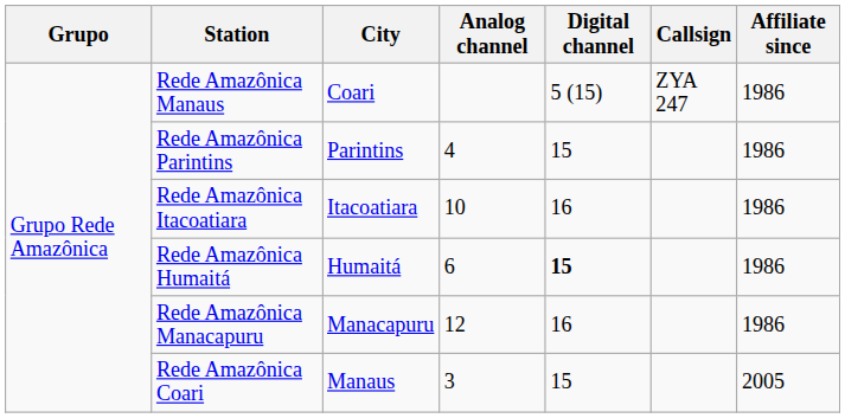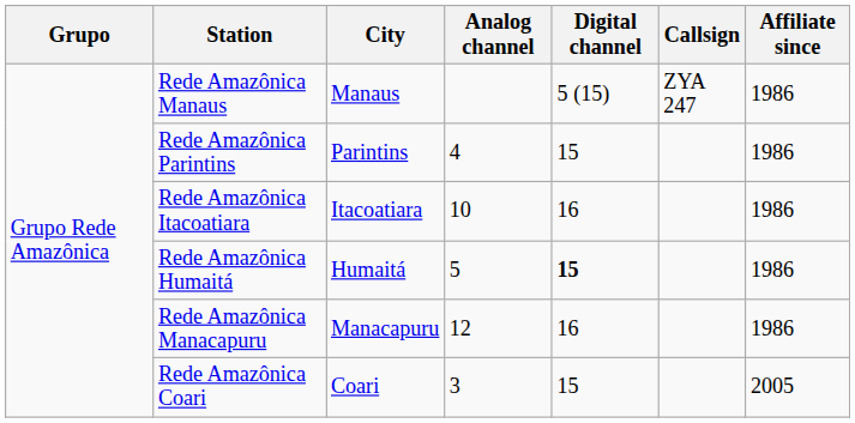 <table class = "wikitable" style = "width: 100%">
 <tr>
 <th>Grupo</th>
 <th>Station</th>
 <th>City</th>
 <th>Analog channel</th>
 <th>Digital channel</th>
 <th>Callsign</th>
 <th>Affiliate since</th>
 </tr>
 <tr>
 <td rowspan="6"><a href='#'>Grupo Rede Amazônica</a></td>
 <td><a href='#'>Rede Amazônica Manaus</a></td>
-<td><a href='#'>Coari</a></td>
+<td><a href='#'>Manaus</a></td>
 <td></td>
 <td>5 (15)</td>
 <td>ZYA 247</td>
 <td>1986</td>
 </tr>
 <tr>
 <td><a href='#'>Rede Amazônica Parintins</a></td>
 <td><a href='#'>Parintins</a></td>
 <td>4</td>
 <td>15</td>
 <td></td>
 <td>1986</td>
 </tr>
 <tr>
 <td><a href='#'>Rede Amazônica Itacoatiara</a></td>
 <td><a href='#'>Itacoatiara</a></td>
 <td>10</td>
 <td>16</td>
 <td></td>
 <td>1986</td>
 </tr>
 <tr>
 <td><a href='#'>Rede Amazônica Humaitá</a></td>
 <td><a href='#'>Humaitá</a></td>
-<td>6</td>
+<td>5</td>
 <td><strong>15</strong></td>
 <td></td>
 <td>1986</td>
 </tr>
 <tr>
 <td><a href='#'>Rede Amazônica Manacapuru</a></td>
 <td><a href='#'>Manacapuru</a></td>
 <td>12</td>
 <td>16</td>
 <td></td>
 <td>1986</td>
 </tr>
 <tr>
 <td><a href='#'>Rede Amazônica Coari</a></td>
-<td><a href='#'>Manaus</a></td>
+<td><a href='#'>Coari</a></td>
 <td>3</td>
 <td>15</td>
 <td></td>
 <td>2005</td>
 </tr>
 </table>
